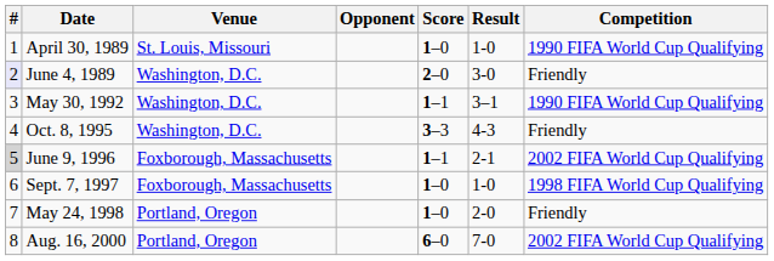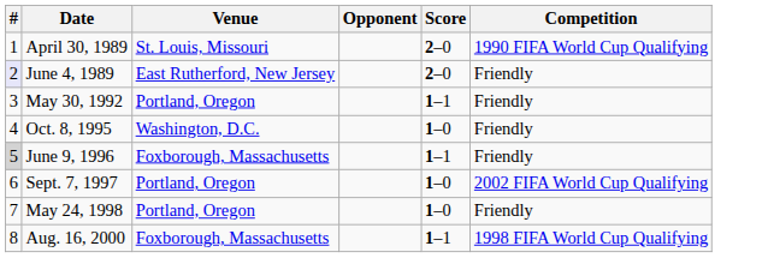 <table class="wikitable collapsible expanded">
 <tr>
 <th>#</th>
 <th>Date</th>
 <th>Venue</th>
 <th>Opponent</th>
 <th>Score</th>
-<th>Result</th>
 <th>Competition</th>
 </tr>
 <tr>
 <td>1</td>
 <td>April 30, 1989</td>
 <td><a href='#'>St. Louis, Missouri</a></td>
 <td></td>
-<td><strong>1</strong>–0</td>
-<td>1-0</td>
+<td><strong>2</strong>–0</td>
 <td><a href='#'>1990 FIFA World Cup Qualifying</a></td>
 </tr>
 <tr>
 <td style="background: lavender;">2</td>
 <td>June 4, 1989</td>
-<td><a href='#'>Washington, D.C.</a></td>
+<td><a href='#'>East Rutherford, New Jersey</a></td>
 <td></td>
 <td><strong>2</strong>–0</td>
-<td>3-0</td>
 <td>Friendly</td>
 </tr>
 <tr>
 <td>3</td>
 <td>May 30, 1992</td>
-<td><a href='#'>Washington, D.C.</a></td>
+<td><a href='#'>Portland, Oregon</a></td>
 <td></td>
 <td><strong>1</strong>–1</td>
-<td>3–1</td>
-<td><a href='#'>1990 FIFA World Cup Qualifying</a></td>
+<td>Friendly</td>
 </tr>
 <tr>
 <td>4</td>
 <td>Oct. 8, 1995</td>
 <td><a href='#'>Washington, D.C.</a></td>
 <td></td>
-<td><strong>3</strong>–3</td>
-<td>4-3</td>
+<td><strong>1</strong>–0</td>
 <td>Friendly</td>
 </tr>
 <tr>
 <td style="background: lightgrey;">5</td>
 <td>June 9, 1996</td>
 <td><a href='#'>Foxborough, Massachusetts</a></td>
 <td></td>
 <td><strong>1</strong>–1</td>
-<td>2-1</td>
-<td><a href='#'>2002 FIFA World Cup Qualifying</a></td>
+<td>Friendly</td>
 </tr>
 <tr>
 <td>6</td>
 <td>Sept. 7, 1997</td>
-<td><a href='#'>Foxborough, Massachusetts</a></td>
+<td><a href='#'>Portland, Oregon</a></td>
 <td></td>
 <td><strong>1</strong>–0</td>
-<td>1-0</td>
-<td><a href='#'>1998 FIFA World Cup Qualifying</a></td>
+<td><a href='#'>2002 FIFA World Cup Qualifying</a></td>
 </tr>
 <tr>
 <td>7</td>
 <td>May 24, 1998</td>
 <td><a href='#'>Portland, Oregon</a></td>
 <td></td>
 <td><strong>1</strong>–0</td>
-<td>2-0</td>
 <td>Friendly</td>
 </tr>
 <tr>
 <td>8</td>
 <td>Aug. 16, 2000</td>
-<td><a href='#'>Portland, Oregon</a></td>
+<td><a href='#'>Foxborough, Massachusetts</a></td>
 <td></td>
-<td><strong>6</strong>–0</td>
-<td>7-0</td>
-<td><a href='#'>2002 FIFA World Cup Qualifying</a></td>
+<td><strong>1</strong>–1</td>
+<td><a href='#'>1998 FIFA World Cup Qualifying</a></td>
 </tr>
 </table>
